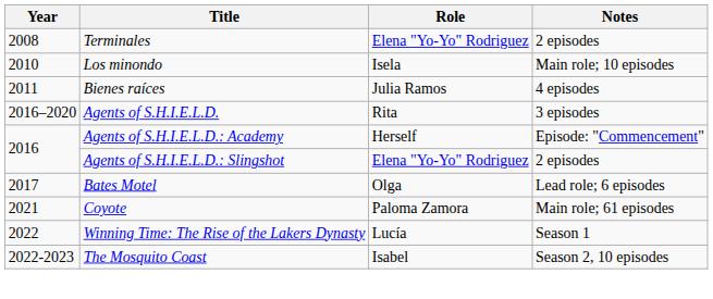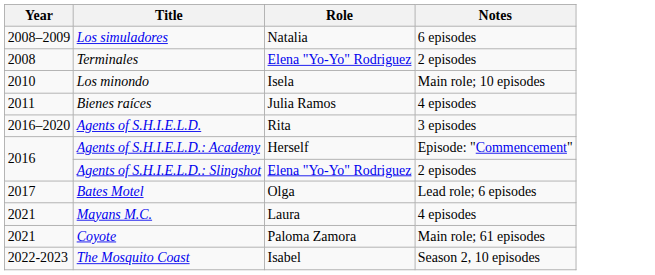 <table class="wikitable sortable">
 <tr>
 <th>Year</th>
 <th>Title</th>
 <th>Role</th>
 <th class="unsortable">Notes</th>
+</tr>
+<tr>
+<td>2008–2009</td>
+<td><em><a href='#'>Los simuladores</a></em></td>
+<td>Natalia</td>
+<td>6 episodes</td>
 </tr>
 <tr>
 <td>2008</td>
 <td><em>Terminales</em></td>
 <td><a href='#'>Elena "Yo-Yo" Rodriguez</a></td>
 <td>2 episodes</td>
 </tr>
 <tr>
 <td>2010</td>
 <td><em>Los minondo</em></td>
 <td>Isela</td>
 <td>Main role; 10 episodes</td>
 </tr>
 <tr>
 <td>2011</td>
 <td><em>Bienes raíces</em></td>
 <td>Julia Ramos</td>
 <td>4 episodes</td>
 </tr>
 <tr>
 <td>2016–2020</td>
 <td><em><a href='#'>Agents of S.H.I.E.L.D.</a></em></td>
 <td>Rita</td>
 <td>3 episodes</td>
 </tr>
 <tr>
 <td rowspan="2">2016</td>
 <td><em><a href='#'>Agents of S.H.I.E.L.D.: Academy</a></em></td>
 <td>Herself</td>
 <td>Episode: "<a href='#'>Commencement</a>"</td>
 </tr>
 <tr>
 <td><em><a href='#'>Agents of S.H.I.E.L.D.: Slingshot</a></em></td>
 <td><a href='#'>Elena "Yo-Yo" Rodriguez</a></td>
 <td>2 episodes</td>
 </tr>
 <tr>
 <td>2017</td>
 <td><em><a href='#'>Bates Motel</a></em></td>
 <td>Olga</td>
 <td>Lead role; 6 episodes</td>
 </tr>
 <tr>
 <td>2021</td>
+<td><em><a href='#'>Mayans M.C.</a></em></td>
+<td>Laura</td>
+<td>4 episodes</td>
+</tr>
+<tr>
+<td>2021</td>
 <td><em><a href='#'>Coyote</a></em></td>
 <td>Paloma Zamora</td>
 <td>Main role; 61 episodes</td>
-</tr>
-<tr>
-<td>2022</td>
-<td><em><a href='#'>Winning Time: The Rise of the Lakers Dynasty</a></em></td>
-<td>Lucía</td>
-<td>Season 1</td>
 </tr>
 <tr>
 <td>2022-2023</td>
 <td><em><a href='#'>The Mosquito Coast</a></em></td>
 <td>Isabel</td>
 <td>Season 2, 10 episodes</td>
 </tr>
 </table>
